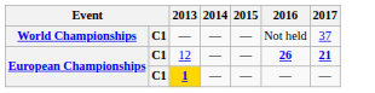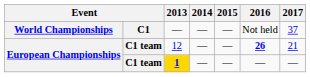 <table class="wikitable plainrowheaders" style=font-size:90%>
 <tr>
 <th scope="col" colspan=2>Event</th>
 <th scope="col">2013</th>
 <th scope="col">2014</th>
 <th scope="col">2015</th>
 <th scope="col">2016</th>
 <th scope="col">2017</th>
 </tr>
 <tr style="text-align:center;">
 <th scope="row"><a href='#'>World Championships</a></th>
 <th scope="row">C1</th>
 <td>—</td>
 <td>—</td>
 <td>—</td>
 <td>Not held</td>
 <td><a href='#'>37</a></td>
 </tr>
 <tr style="text-align:center;">
 <th scope="row" rowspan=2><a href='#'>European Championships</a></th>
-<th scope="row">C1</th>
+<th scope="row">C1 team</th>
 <td><a href='#'>12</a></td>
 <td>—</td>
 <td>—</td>
 <td><strong><a href='#'>26</a></strong></td>
-<td><strong><a href='#'>21</a></strong></td>
+<td><a href='#'>21</a></td>
 </tr>
 <tr style="text-align:center;">
-<th scope="row">C1</th>
+<th scope="row">C1 team</th>
 <td style="background:gold;"><a href='#'><strong>1</strong></a></td>
 <td>—</td>
 <td>—</td>
 <td>—</td>
 <td>—</td>
 </tr>
 </table>
